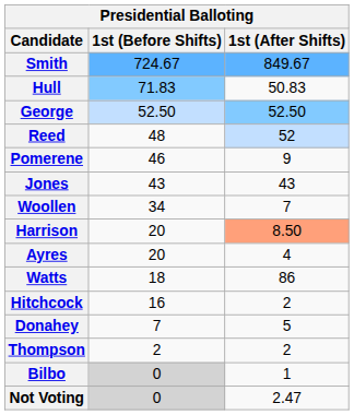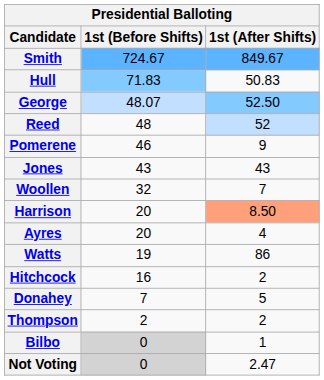 <table class="wikitable sortable" style="text-align:center">
 <tr>
 <th colspan="3"><strong>Presidential Balloting</strong></th>
 </tr>
 <tr>
 <th>Candidate</th>
 <th>1st (Before Shifts)</th>
 <th>1st (After Shifts)</th>
 </tr>
 <tr>
 <th><a href='#'>Smith</a></th>
 <td style="background:#5cb3ff">724.67</td>
 <td style="background:#5cb3ff">849.67</td>
 </tr>
 <tr>
 <th><a href='#'>Hull</a></th>
 <td style="background:#82caff">71.83</td>
 <td>50.83</td>
 </tr>
 <tr>
 <th><a href='#'>George</a></th>
-<td style="background:#c2dfff">52.50</td>
+<td style="background:#c2dfff">48.07</td>
 <td style="background:#82caff">52.50</td>
 </tr>
 <tr>
 <th><a href='#'>Reed</a></th>
 <td>48</td>
 <td style="background:#c2dfff">52</td>
 </tr>
 <tr>
 <th><a href='#'>Pomerene</a></th>
 <td>46</td>
 <td>9</td>
 </tr>
 <tr>
 <th><a href='#'>Jones</a></th>
 <td>43</td>
 <td>43</td>
 </tr>
 <tr>
 <th><a href='#'>Woollen</a></th>
-<td>34</td>
+<td>32</td>
 <td>7</td>
 </tr>
 <tr>
 <th><a href='#'>Harrison</a></th>
 <td>20</td>
 <td style="background: lightsalmon;">8.50</td>
 </tr>
 <tr>
 <th><a href='#'>Ayres</a></th>
 <td>20</td>
 <td>4</td>
 </tr>
 <tr>
 <th><a href='#'>Watts</a></th>
-<td>18</td>
+<td>19</td>
 <td>86</td>
 </tr>
 <tr>
 <th><a href='#'>Hitchcock</a></th>
 <td>16</td>
 <td>2</td>
 </tr>
 <tr>
 <th><a href='#'>Donahey</a></th>
 <td>7</td>
 <td>5</td>
 </tr>
 <tr>
 <th><a href='#'>Thompson</a></th>
 <td>2</td>
 <td>2</td>
 </tr>
 <tr>
 <th><a href='#'>Bilbo</a></th>
 <td style="background:#d3d3d3">0</td>
 <td>1</td>
 </tr>
 <tr>
 <th>Not Voting</th>
 <td style="background:#d3d3d3">0</td>
 <td>2.47</td>
 </tr>
 </table>
